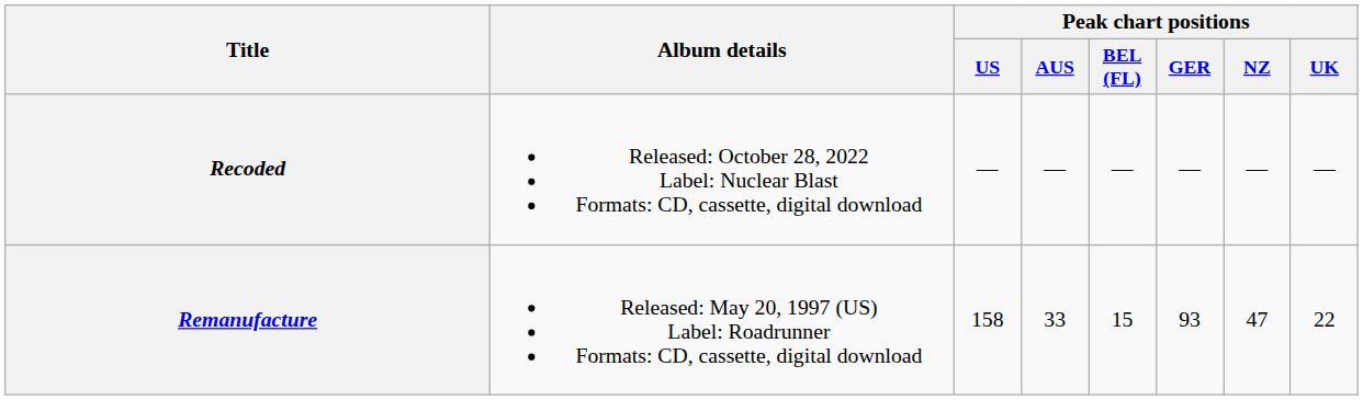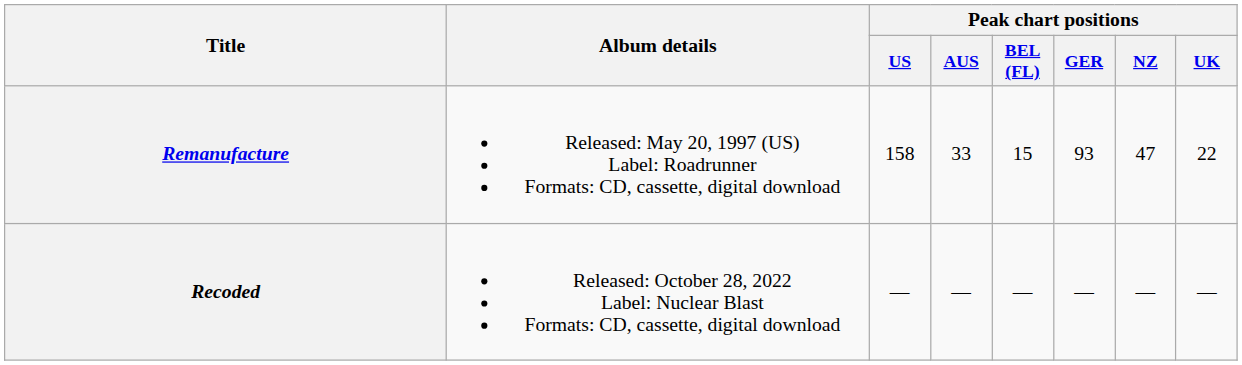 <table class="wikitable plainrowheaders" style="text-align:center;">
 <tr>
 <th scope="col" rowspan="2" style="width:22em;">Title</th>
 <th scope="col" rowspan="2" style="width:21em;">Album details</th>
 <th scope="col" colspan="6">Peak chart positions</th>
 </tr>
 <tr>
 <th scope="col" style="width:3em;font-size:90%;"><a href='#'>US</a><br></th>
 <th scope="col" style="width:3em;font-size:90%;"><a href='#'>AUS</a><br></th>
 <th scope="col" style="width:3em;font-size:90%;"><a href='#'>BEL<br>(FL)</a><br></th>
 <th scope="col" style="width:3em;font-size:90%;"><a href='#'>GER</a><br></th>
 <th scope="col" style="width:3em;font-size:90%;"><a href='#'>NZ</a><br></th>
 <th scope="col" style="width:3em;font-size:90%;"><a href='#'>UK</a><br></th>
 </tr>
 <tr>
+<th scope="row"><em><a href='#'>Remanufacture</a></em></th>
+<td><br><ul><li>Released: May 20, 1997 <span>(US)</span></li><li>Label: Roadrunner</li><li>Formats: CD, cassette, digital download</li></ul></td>
+<td>158</td>
+<td>33</td>
+<td>15</td>
+<td>93</td>
+<td>47</td>
+<td>22</td>
+</tr>
+<tr>
 <th scope="row"><em>Recoded</em></th>
 <td><br><ul><li>Released: October 28, 2022</li><li>Label: Nuclear Blast</li><li>Formats: CD, cassette, digital download</li></ul></td>
 <td>—</td>
 <td>—</td>
 <td>—</td>
 <td>—</td>
 <td>—</td>
 <td>—</td>
 </tr>
-<tr>
-<th scope="row"><em><a href='#'>Remanufacture</a></em></th>
-<td><br><ul><li>Released: May 20, 1997 <span>(US)</span></li><li>Label: Roadrunner</li><li>Formats: CD, cassette, digital download</li></ul></td>
-<td>158</td>
-<td>33</td>
-<td>15</td>
-<td>93</td>
-<td>47</td>
-<td>22</td>
-</tr>
 </table>
